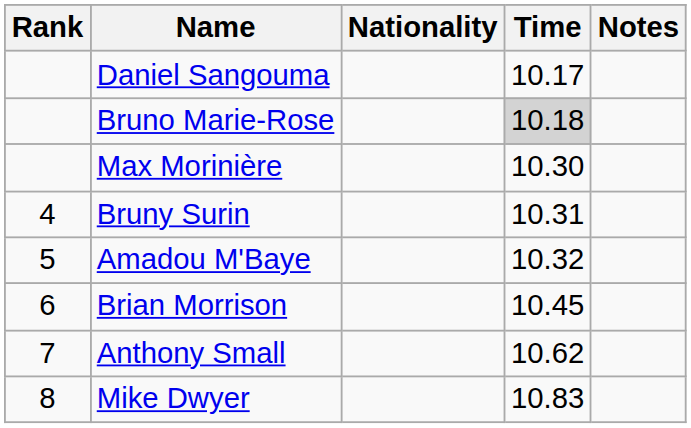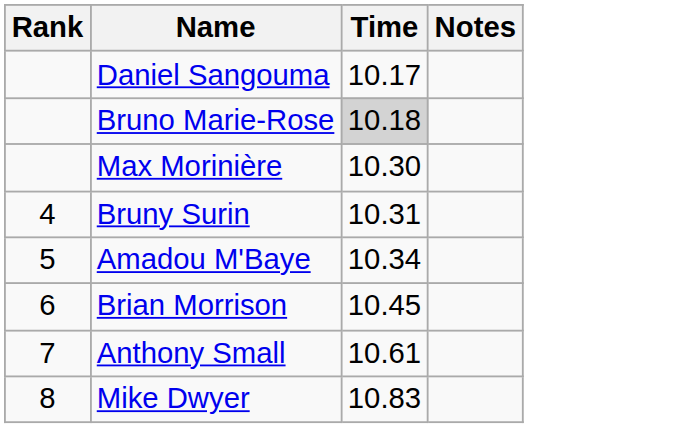 <table class="wikitable sortable" style="text-align:center">
 <tr>
 <th>Rank</th>
 <th>Name</th>
-<th>Nationality</th>
 <th>Time</th>
 <th>Notes</th>
 </tr>
 <tr>
 <td></td>
 <td align=left><a href='#'>Daniel Sangouma</a></td>
-<td align=left></td>
 <td>10.17</td>
 <td></td>
 </tr>
 <tr>
 <td></td>
 <td align=left><a href='#'>Bruno Marie-Rose</a></td>
-<td align=left></td>
 <td style="background: lightgrey;">10.18</td>
 <td></td>
 </tr>
 <tr>
 <td></td>
 <td align=left><a href='#'>Max Morinière</a></td>
-<td align=left></td>
 <td>10.30</td>
 <td></td>
 </tr>
 <tr>
 <td>4</td>
 <td align=left><a href='#'>Bruny Surin</a></td>
-<td align=left></td>
 <td>10.31</td>
 <td></td>
 </tr>
 <tr>
 <td>5</td>
 <td align=left><a href='#'>Amadou M'Baye</a></td>
-<td align=left></td>
-<td>10.32</td>
+<td>10.34</td>
 <td></td>
 </tr>
 <tr>
 <td>6</td>
 <td align=left><a href='#'>Brian Morrison</a></td>
-<td align=left></td>
 <td>10.45</td>
 <td></td>
 </tr>
 <tr>
 <td>7</td>
 <td align=left><a href='#'>Anthony Small</a></td>
-<td align=left></td>
-<td>10.62</td>
+<td>10.61</td>
 <td></td>
 </tr>
 <tr>
 <td>8</td>
 <td align=left><a href='#'>Mike Dwyer</a></td>
-<td align=left></td>
 <td>10.83</td>
 <td></td>
 </tr>
 </table>
